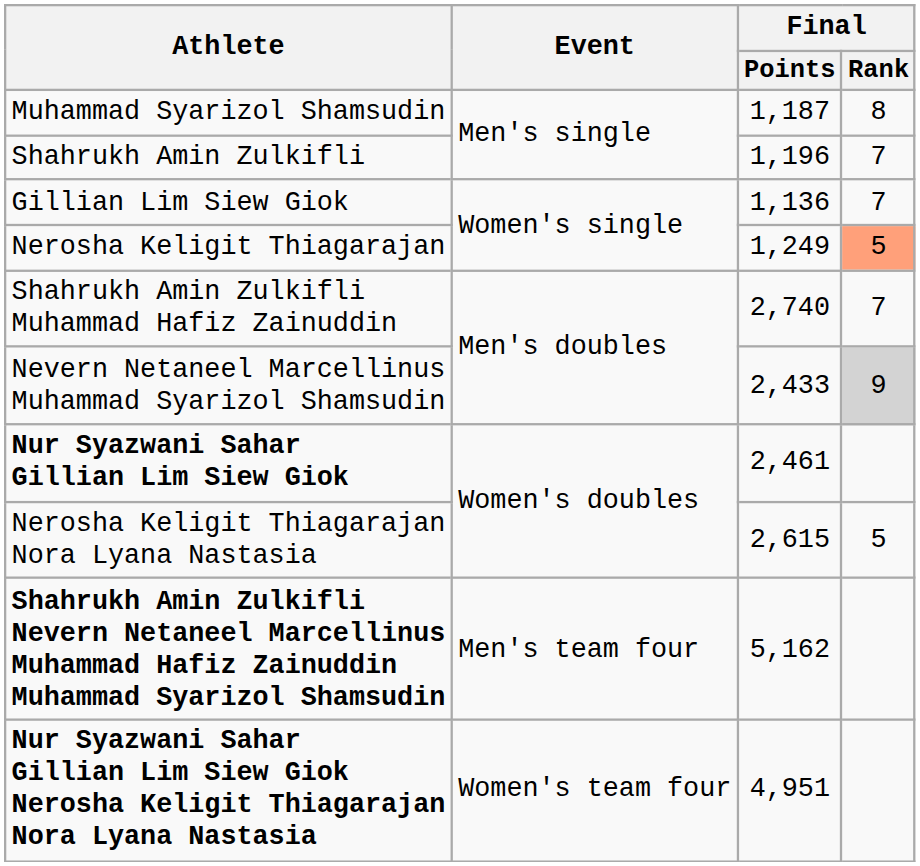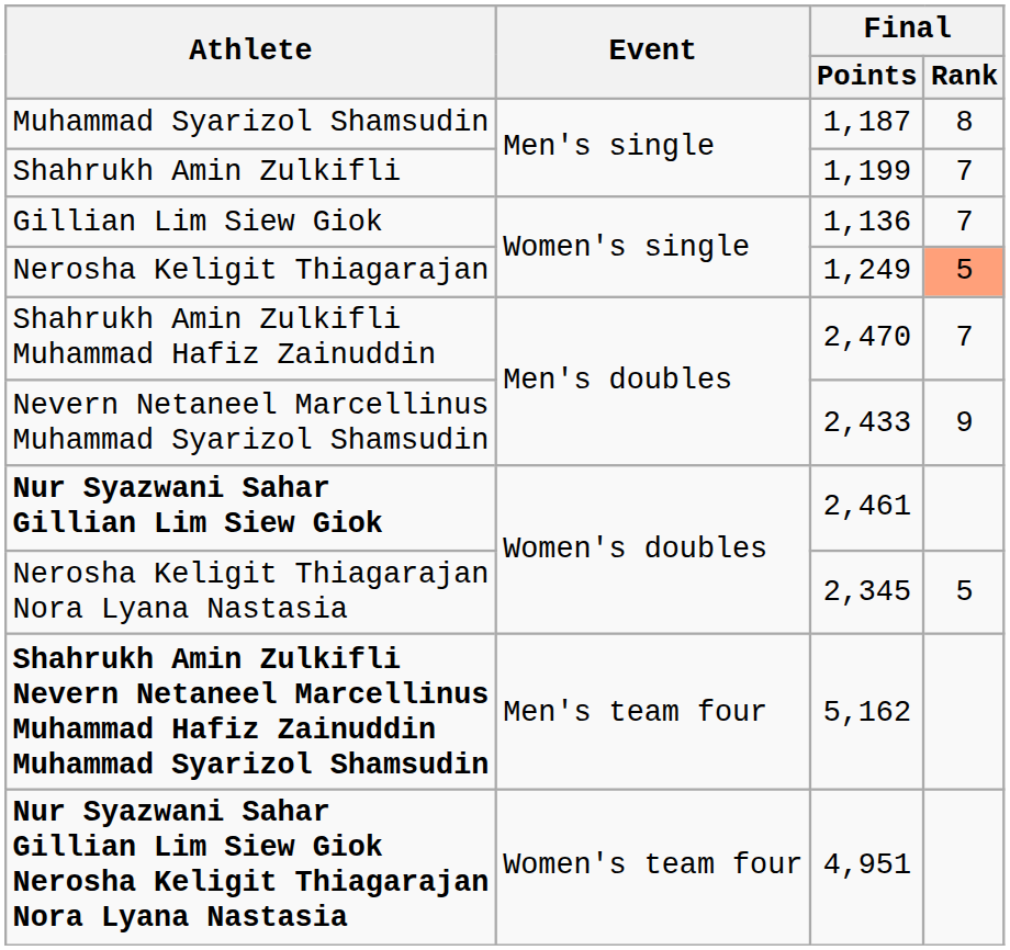 <table class="wikitable" style="font-size:90%">
 <tr>
 <th rowspan="2">Athlete</th>
 <th rowspan="2">Event</th>
 <th colspan="2">Final</th>
 </tr>
 <tr style="font-size:95%", align="center">
 <th>Points</th>
 <th>Rank</th>
 </tr>
 <tr align="center">
 <td align="left">Muhammad Syarizol Shamsudin</td>
 <td align="left" rowspan="2">Men's single</td>
 <td>1,187</td>
 <td>8</td>
 </tr>
 <tr align="center">
 <td align="left">Shahrukh Amin Zulkifli</td>
-<td>1,196</td>
+<td>1,199</td>
 <td>7</td>
 </tr>
 <tr align="center">
 <td align="left">Gillian Lim Siew Giok</td>
 <td align="left" rowspan="2">Women's single</td>
 <td>1,136</td>
 <td>7</td>
 </tr>
 <tr align="center">
 <td align="left">Nerosha Keligit Thiagarajan</td>
 <td>1,249</td>
 <td style="background: lightsalmon;">5</td>
 </tr>
 <tr align="center">
 <td align="left">Shahrukh Amin Zulkifli<br>Muhammad Hafiz Zainuddin</td>
 <td align="left" rowspan="2">Men's doubles</td>
-<td>2,740</td>
+<td>2,470</td>
 <td>7</td>
 </tr>
 <tr align="center">
 <td align="left">Nevern Netaneel Marcellinus<br>Muhammad Syarizol Shamsudin</td>
 <td>2,433</td>
-<td style="background: lightgrey;">9</td>
+<td>9</td>
 </tr>
 <tr align="center">
 <td align="left"><strong>Nur Syazwani Sahar<br>Gillian Lim Siew Giok</strong></td>
 <td align="left" rowspan="2">Women's doubles</td>
 <td>2,461</td>
 <td></td>
 </tr>
 <tr align="center">
 <td align="left">Nerosha Keligit Thiagarajan<br>Nora Lyana Nastasia</td>
-<td>2,615</td>
+<td>2,345</td>
 <td>5</td>
 </tr>
 <tr align="center">
 <td align="left"><strong>Shahrukh Amin Zulkifli<br>Nevern Netaneel Marcellinus<br>Muhammad Hafiz Zainuddin<br>Muhammad Syarizol Shamsudin</strong></td>
 <td align="left">Men's team four</td>
 <td>5,162</td>
 <td></td>
 </tr>
 <tr align="center">
 <td align="left"><strong>Nur Syazwani Sahar<br>Gillian Lim Siew Giok<br>Nerosha Keligit Thiagarajan<br>Nora Lyana Nastasia</strong></td>
 <td align="left">Women's team four</td>
 <td>4,951</td>
 <td></td>
 </tr>
 </table>
